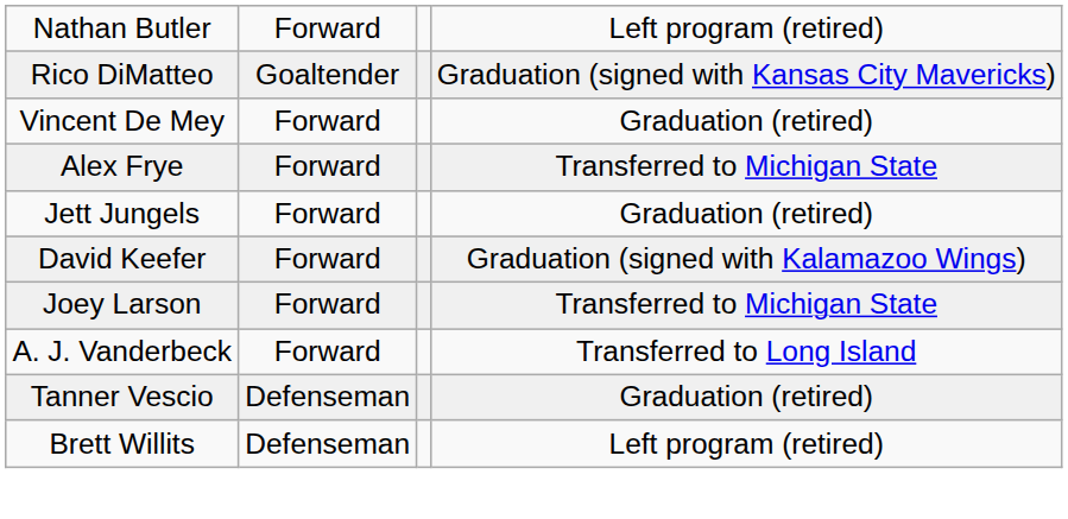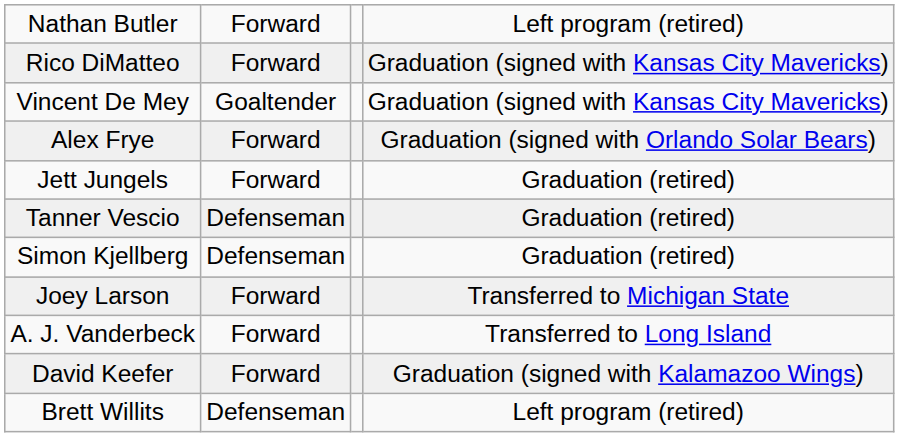 <table class="wikitable">
 <tr align="center" bgcolor="">
 <td>Nathan Butler</td>
 <td>Forward</td>
 <td></td>
 <td>Left program (retired)</td>
 </tr>
 <tr align="center" bgcolor="f0f0f0">
 <td>Rico DiMatteo</td>
-<td>Goaltender</td>
+<td>Forward</td>
 <td></td>
 <td>Graduation (signed with <a href='#'>Kansas City Mavericks</a>)</td>
 </tr>
 <tr align="center" bgcolor="">
 <td>Vincent De Mey</td>
-<td>Forward</td>
+<td>Goaltender</td>
 <td></td>
-<td>Graduation (retired)</td>
+<td>Graduation (signed with <a href='#'>Kansas City Mavericks</a>)</td>
 </tr>
 <tr align="center" bgcolor="f0f0f0">
 <td>Alex Frye</td>
 <td>Forward</td>
 <td></td>
-<td>Transferred to <a href='#'>Michigan State</a></td>
+<td>Graduation (signed with <a href='#'>Orlando Solar Bears</a>)</td>
 </tr>
 <tr align="center" bgcolor="">
 <td>Jett Jungels</td>
 <td>Forward</td>
 <td></td>
 <td>Graduation (retired)</td>
 </tr>
 <tr align="center" bgcolor="f0f0f0">
-<td>David Keefer</td>
-<td>Forward</td>
+<td>Tanner Vescio</td>
+<td>Defenseman</td>
 <td></td>
-<td>Graduation (signed with <a href='#'>Kalamazoo Wings</a>)</td>
+<td>Graduation (retired)</td>
+</tr>
+<tr align="center" bgcolor="">
+<td>Simon Kjellberg</td>
+<td>Defenseman</td>
+<td></td>
+<td>Graduation (retired)</td>
 </tr>
 <tr align="center" bgcolor="f0f0f0">
 <td>Joey Larson</td>
 <td>Forward</td>
 <td></td>
 <td>Transferred to <a href='#'>Michigan State</a></td>
 </tr>
 <tr align="center" bgcolor="">
 <td>A. J. Vanderbeck</td>
 <td>Forward</td>
 <td></td>
 <td>Transferred to <a href='#'>Long Island</a></td>
 </tr>
 <tr align="center" bgcolor="f0f0f0">
-<td>Tanner Vescio</td>
-<td>Defenseman</td>
+<td>David Keefer</td>
+<td>Forward</td>
 <td></td>
-<td>Graduation (retired)</td>
+<td>Graduation (signed with <a href='#'>Kalamazoo Wings</a>)</td>
 </tr>
 <tr align="center" bgcolor="">
 <td>Brett Willits</td>
 <td>Defenseman</td>
 <td></td>
 <td>Left program (retired)</td>
 </tr>
 </table>
